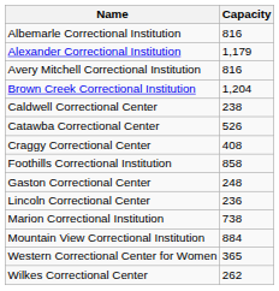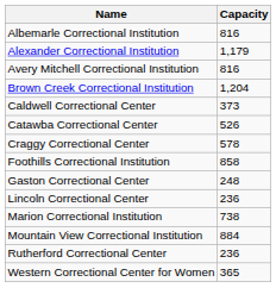 <table class="wikitable sortable">
 <tr>
 <th>Name</th>
 <th>Capacity</th>
 </tr>
 <tr>
 <td>Albemarle Correctional Institution</td>
 <td>816</td>
 </tr>
 <tr>
 <td><a href='#'>Alexander Correctional Institution</a></td>
 <td>1,179</td>
 </tr>
 <tr>
 <td>Avery Mitchell Correctional Institution</td>
 <td>816</td>
 </tr>
 <tr>
 <td><a href='#'>Brown Creek Correctional Institution</a></td>
 <td>1,204</td>
 </tr>
 <tr>
 <td>Caldwell Correctional Center</td>
-<td>238</td>
+<td>373</td>
 </tr>
 <tr>
 <td>Catawba Correctional Center</td>
 <td>526</td>
 </tr>
 <tr>
 <td>Craggy Correctional Center</td>
-<td>408</td>
+<td>578</td>
 </tr>
 <tr>
 <td>Foothills Correctional Institution</td>
 <td>858</td>
 </tr>
 <tr>
 <td>Gaston Correctional Center</td>
 <td>248</td>
 </tr>
 <tr>
 <td>Lincoln Correctional Center</td>
 <td>236</td>
 </tr>
 <tr>
 <td>Marion Correctional Institution</td>
 <td>738</td>
 </tr>
 <tr>
 <td>Mountain View Correctional Institution</td>
 <td>884</td>
 </tr>
 <tr>
+<td>Rutherford Correctional Center</td>
+<td>236</td>
+</tr>
+<tr>
 <td>Western Correctional Center for Women</td>
 <td>365</td>
 </tr>
-<tr>
-<td>Wilkes Correctional Center</td>
-<td>262</td>
-</tr>
 </table>
